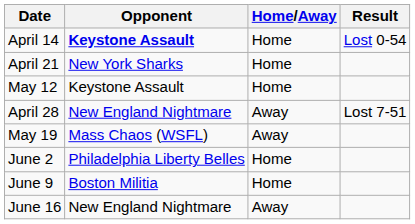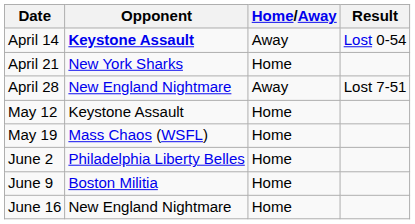 <table class="wikitable">
 <tr>
 <th>Date</th>
 <th>Opponent</th>
 <th><a href='#'>Home</a>/<a href='#'>Away</a></th>
 <th>Result</th>
 </tr>
 <tr>
 <td>April 14</td>
 <td><strong><a href='#'>Keystone Assault</a></strong></td>
-<td>Home</td>
+<td>Away</td>
 <td><a href='#'>Lost</a> 0-54</td>
 </tr>
 <tr>
 <td>April 21</td>
 <td><a href='#'>New York Sharks</a></td>
-<td>Home</td>
-<td></td>
-</tr>
-<tr>
-<td>May 12</td>
-<td>Keystone Assault</td>
 <td>Home</td>
 <td></td>
 </tr>
 <tr>
 <td>April 28</td>
 <td><a href='#'>New England Nightmare</a></td>
 <td>Away</td>
 <td>Lost 7-51</td>
 </tr>
 <tr>
+<td>May 12</td>
+<td>Keystone Assault</td>
+<td>Home</td>
+<td></td>
+</tr>
+<tr>
 <td>May 19</td>
 <td><a href='#'>Mass Chaos</a> (<a href='#'>WSFL</a>)</td>
-<td>Away</td>
+<td>Home</td>
 <td></td>
 </tr>
 <tr>
 <td>June 2</td>
 <td><a href='#'>Philadelphia Liberty Belles</a></td>
 <td>Home</td>
 <td></td>
 </tr>
 <tr>
 <td>June 9</td>
 <td><a href='#'>Boston Militia</a></td>
 <td>Home</td>
 <td></td>
 </tr>
 <tr>
 <td>June 16</td>
 <td>New England Nightmare</td>
-<td>Away</td>
+<td>Home</td>
 <td></td>
 </tr>
 </table>
